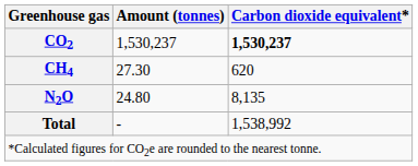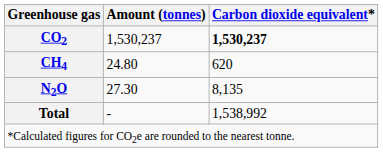 <table class="wikitable">
 <tr>
 <th scope="col">Greenhouse gas</th>
 <th scope="col">Amount (<a href='#'>tonnes</a>)</th>
 <th scope="col"><a href='#'>Carbon dioxide equivalent</a>*</th>
 </tr>
 <tr>
 <th scope="row"><a href='#'>CO<sub>2</sub></a></th>
 <td>1,530,237</td>
 <td><strong>1,530,237</strong></td>
 </tr>
 <tr>
 <th scope="row"><a href='#'>CH<sub>4</sub></a></th>
-<td>27.30</td>
+<td>24.80</td>
 <td>620</td>
 </tr>
 <tr>
 <th scope="row"><a href='#'>N<sub>2</sub>O</a></th>
-<td>24.80</td>
+<td>27.30</td>
 <td>8,135</td>
 </tr>
 <tr>
 <th scope="row">Total</th>
 <td>-</td>
 <td>1,538,992</td>
 </tr>
 <tr>
 <td colspan=3><small>*Calculated figures for CO<sub>2</sub>e are rounded to the nearest tonne.</small></td>
 </tr>
 </table>
